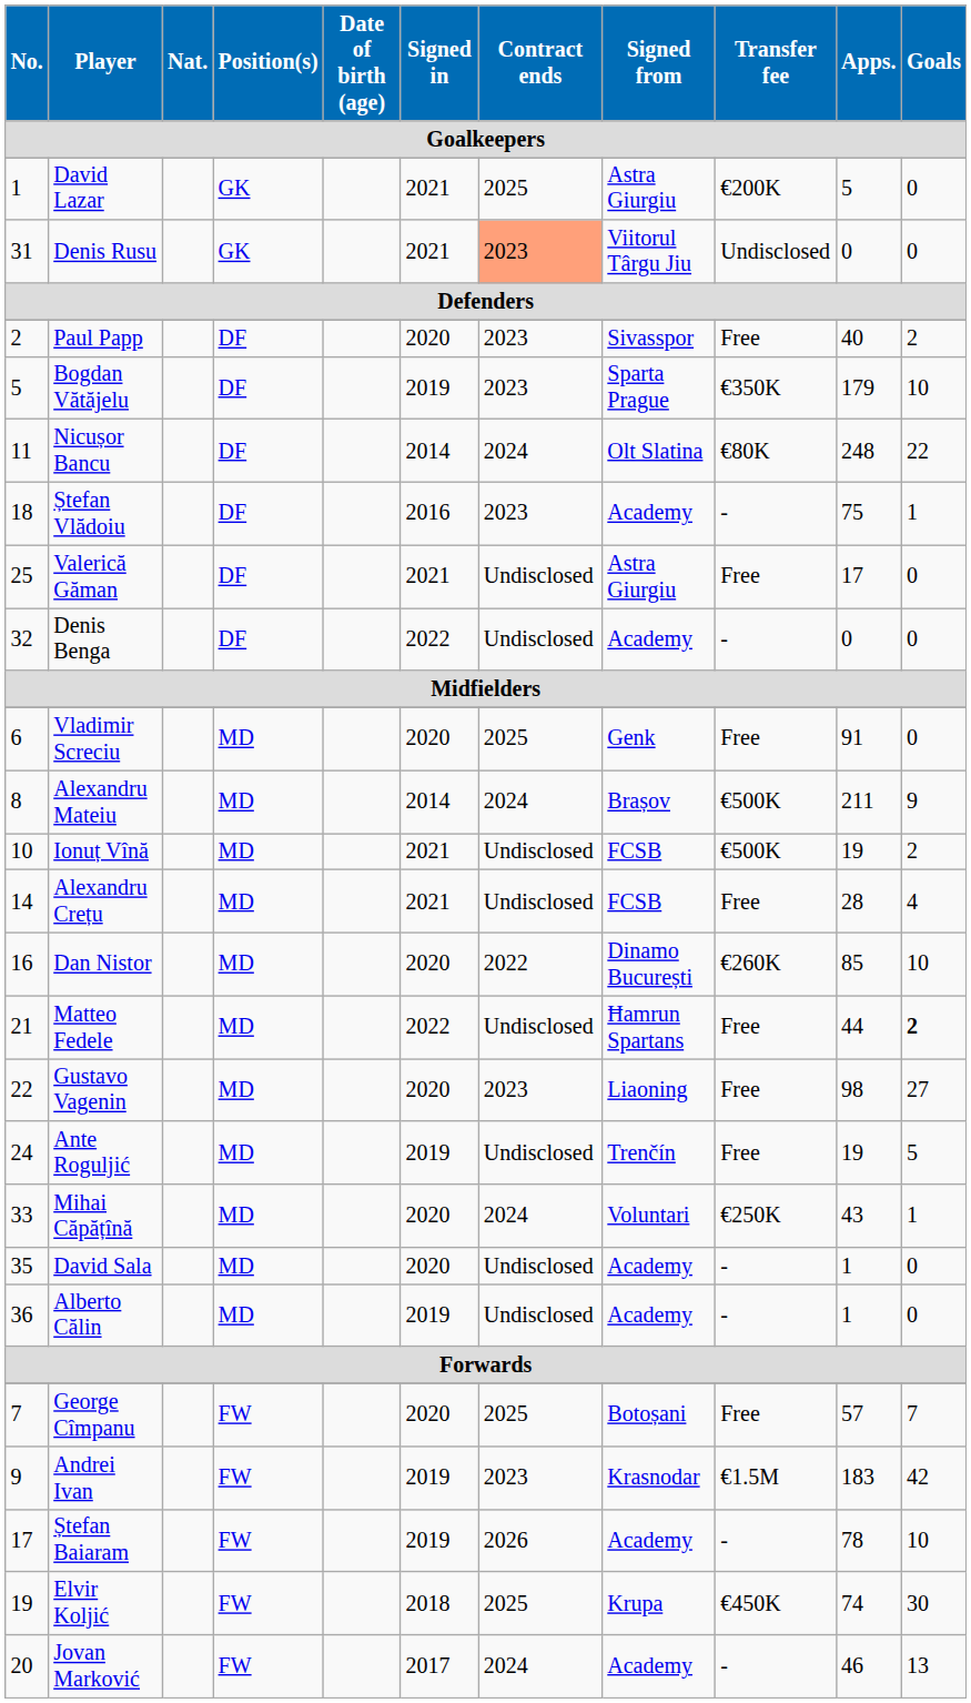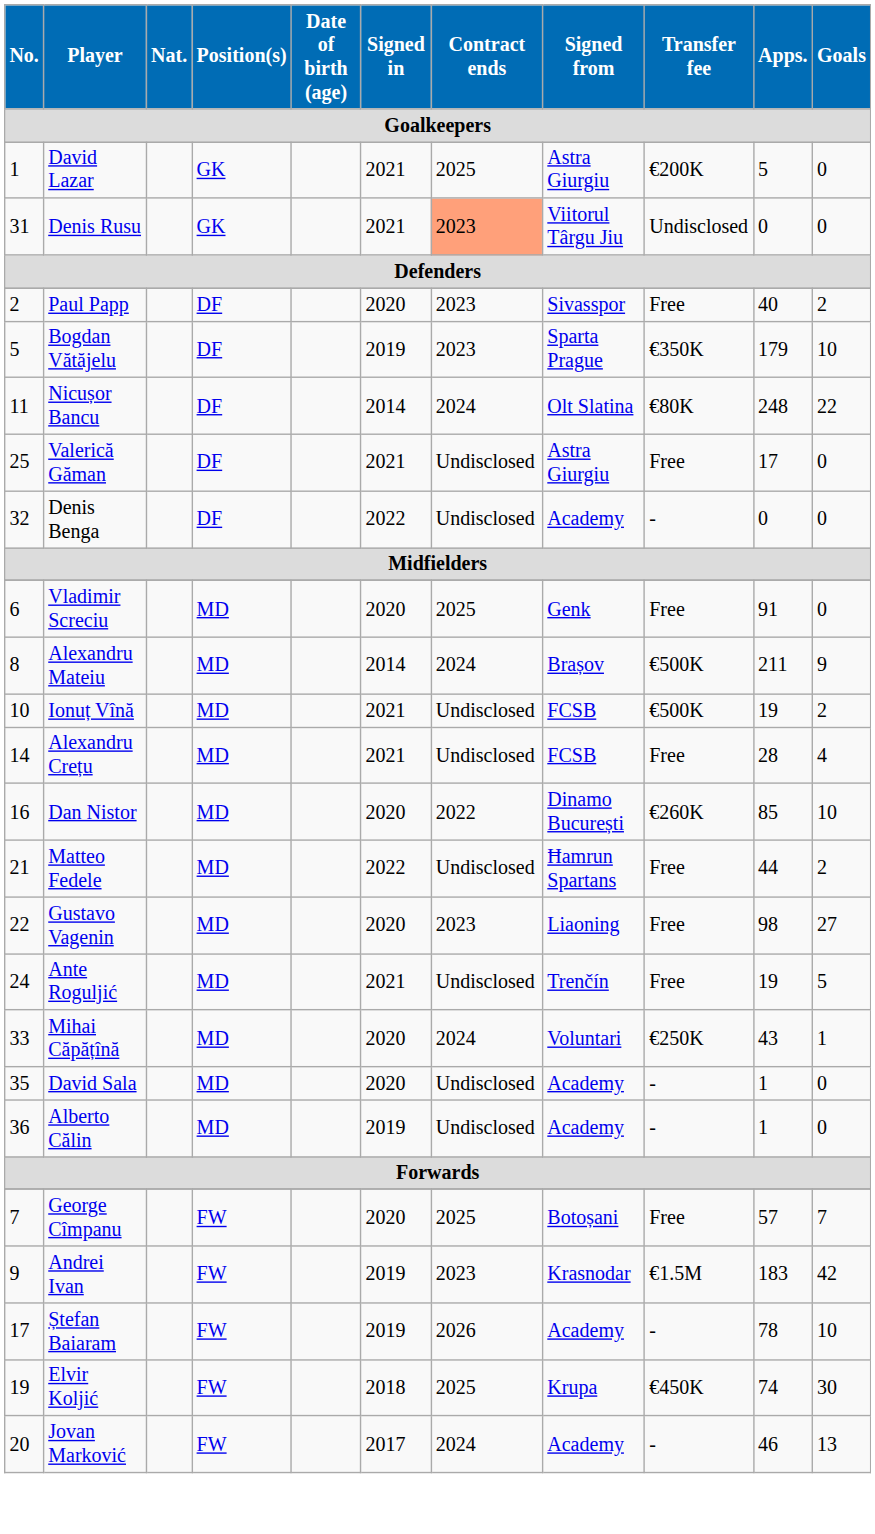 <table class="wikitable" style="text-align:left; font-size:90%; width:100%;">
 <tr>
 <th style="background:#006cb5; color:white; text-align:center;">No.</th>
 <th style="background:#006cb5; color:white; text-align:center;">Player</th>
 <th style="background:#006cb5; color:white; text-align:center;">Nat.</th>
 <th style="background:#006cb5; color:white; text-align:center;">Position(s)</th>
 <th style="background:#006cb5; color:white; text-align:center;">Date of birth (age)</th>
 <th style="background:#006cb5; color:white; text-align:center;">Signed in</th>
 <th style="background:#006cb5; color:white; text-align:center;">Contract ends</th>
 <th style="background:#006cb5; color:white; text-align:center;">Signed from</th>
 <th style="background:#006cb5; color:white; text-align:center;">Transfer fee</th>
 <th style="background:#006cb5; color:white; text-align:center;">Apps.</th>
 <th style="background:#006cb5; color:white; text-align:center;">Goals</th>
 </tr>
 <tr>
 <th colspan=11 style="background:#dcdcdc; text-align:center;">Goalkeepers</th>
 </tr>
 <tr>
 </tr>
 <tr>
 <td>1</td>
 <td><a href='#'>David Lazar</a></td>
 <td></td>
 <td><a href='#'>GK</a></td>
 <td></td>
 <td>2021</td>
 <td>2025</td>
 <td> <a href='#'>Astra Giurgiu</a></td>
 <td>€200K</td>
 <td>5</td>
 <td>0</td>
 </tr>
 <tr>
 <td>31</td>
 <td><a href='#'>Denis Rusu</a></td>
 <td></td>
 <td><a href='#'>GK</a></td>
 <td></td>
 <td>2021</td>
 <td style="background: lightsalmon;">2023</td>
 <td> <a href='#'>Viitorul Târgu Jiu</a></td>
 <td>Undisclosed</td>
 <td>0</td>
 <td>0</td>
 </tr>
 <tr>
 <th colspan=11 style="background:#dcdcdc; text-align:center;">Defenders</th>
 </tr>
 <tr>
 </tr>
 <tr>
 <td>2</td>
 <td><a href='#'>Paul Papp</a></td>
 <td></td>
 <td><a href='#'>DF</a></td>
 <td></td>
 <td>2020</td>
 <td>2023</td>
 <td> <a href='#'>Sivasspor</a></td>
 <td>Free</td>
 <td>40</td>
 <td>2</td>
 </tr>
 <tr>
 <td>5</td>
 <td><a href='#'>Bogdan Vătăjelu</a></td>
 <td></td>
 <td><a href='#'>DF</a></td>
 <td></td>
 <td>2019</td>
 <td>2023</td>
 <td> <a href='#'>Sparta Prague</a></td>
 <td>€350K</td>
 <td>179</td>
 <td>10</td>
 </tr>
 <tr>
 <td>11</td>
 <td><a href='#'>Nicușor Bancu</a></td>
 <td></td>
 <td><a href='#'>DF</a></td>
 <td></td>
 <td>2014</td>
 <td>2024</td>
 <td> <a href='#'>Olt Slatina</a></td>
 <td>€80K</td>
 <td>248</td>
 <td>22</td>
-</tr>
-<tr>
-<td>18</td>
-<td><a href='#'>Ștefan Vlădoiu</a></td>
-<td></td>
-<td><a href='#'>DF</a></td>
-<td></td>
-<td>2016</td>
-<td>2023</td>
-<td><a href='#'>Academy</a></td>
-<td>-</td>
-<td>75</td>
-<td>1</td>
 </tr>
 <tr>
 <td>25</td>
 <td><a href='#'>Valerică Găman</a></td>
 <td></td>
 <td><a href='#'>DF</a></td>
 <td></td>
 <td>2021</td>
 <td>Undisclosed</td>
 <td> <a href='#'>Astra Giurgiu</a></td>
 <td>Free</td>
 <td>17</td>
 <td>0</td>
 </tr>
 <tr>
 <td>32</td>
 <td>Denis Benga</td>
 <td></td>
 <td><a href='#'>DF</a></td>
 <td></td>
 <td>2022</td>
 <td>Undisclosed</td>
 <td><a href='#'>Academy</a></td>
 <td>-</td>
 <td>0</td>
 <td>0</td>
 </tr>
 <tr>
 <th colspan=11 style="background:#dcdcdc; text-align:center;">Midfielders</th>
 </tr>
 <tr>
 </tr>
 <tr>
 <td>6</td>
 <td><a href='#'>Vladimir Screciu</a></td>
 <td></td>
 <td><a href='#'>MD</a></td>
 <td></td>
 <td>2020</td>
 <td>2025</td>
 <td> <a href='#'>Genk</a></td>
 <td>Free</td>
 <td>91</td>
 <td>0</td>
 </tr>
 <tr>
 <td>8</td>
 <td><a href='#'>Alexandru Mateiu</a></td>
 <td></td>
 <td><a href='#'>MD</a></td>
 <td></td>
 <td>2014</td>
 <td>2024</td>
 <td> <a href='#'>Brașov</a></td>
 <td>€500K</td>
 <td>211</td>
 <td>9</td>
 </tr>
 <tr>
 <td>10</td>
 <td><a href='#'>Ionuț Vînă</a></td>
 <td></td>
 <td><a href='#'>MD</a></td>
 <td></td>
 <td>2021</td>
 <td>Undisclosed</td>
 <td> <a href='#'>FCSB</a></td>
 <td>€500K</td>
 <td>19</td>
 <td>2</td>
 </tr>
 <tr>
 <td>14</td>
 <td><a href='#'>Alexandru Crețu</a></td>
 <td></td>
 <td><a href='#'>MD</a></td>
 <td></td>
 <td>2021</td>
 <td>Undisclosed</td>
 <td> <a href='#'>FCSB</a></td>
 <td>Free</td>
 <td>28</td>
 <td>4</td>
 </tr>
 <tr>
 <td>16</td>
 <td><a href='#'>Dan Nistor</a></td>
 <td></td>
 <td><a href='#'>MD</a></td>
 <td></td>
 <td>2020</td>
 <td>2022</td>
 <td> <a href='#'>Dinamo București</a></td>
 <td>€260K</td>
 <td>85</td>
 <td>10</td>
 </tr>
 <tr>
 <td>21</td>
 <td><a href='#'>Matteo Fedele</a></td>
 <td></td>
 <td><a href='#'>MD</a></td>
 <td></td>
 <td>2022</td>
 <td>Undisclosed</td>
 <td> <a href='#'>Ħamrun Spartans</a></td>
 <td>Free</td>
 <td>44</td>
-<td><strong>2</strong></td>
+<td>2</td>
 </tr>
 <tr>
 <td>22</td>
 <td><a href='#'>Gustavo Vagenin</a></td>
 <td></td>
 <td><a href='#'>MD</a></td>
 <td></td>
 <td>2020</td>
 <td>2023</td>
 <td> <a href='#'>Liaoning</a></td>
 <td>Free</td>
 <td>98</td>
 <td>27</td>
 </tr>
 <tr>
 <td>24</td>
 <td><a href='#'>Ante Roguljić</a></td>
 <td></td>
 <td><a href='#'>MD</a></td>
 <td></td>
-<td>2019</td>
+<td>2021</td>
 <td>Undisclosed</td>
 <td> <a href='#'>Trenčín</a></td>
 <td>Free</td>
 <td>19</td>
 <td>5</td>
 </tr>
 <tr>
 <td>33</td>
 <td><a href='#'>Mihai Căpățînă</a></td>
 <td></td>
 <td><a href='#'>MD</a></td>
 <td></td>
 <td>2020</td>
 <td>2024</td>
 <td> <a href='#'>Voluntari</a></td>
 <td>€250K</td>
 <td>43</td>
 <td>1</td>
 </tr>
 <tr>
 <td>35</td>
 <td><a href='#'>David Sala</a></td>
 <td></td>
 <td><a href='#'>MD</a></td>
 <td></td>
 <td>2020</td>
 <td>Undisclosed</td>
 <td><a href='#'>Academy</a></td>
 <td>-</td>
 <td>1</td>
 <td>0</td>
 </tr>
 <tr>
 <td>36</td>
 <td><a href='#'>Alberto Călin</a></td>
 <td></td>
 <td><a href='#'>MD</a></td>
 <td></td>
 <td>2019</td>
 <td>Undisclosed</td>
 <td><a href='#'>Academy</a></td>
 <td>-</td>
 <td>1</td>
 <td>0</td>
 </tr>
 <tr>
 <th colspan=11 style="background:#dcdcdc; text-align:center;">Forwards</th>
 </tr>
 <tr>
 </tr>
 <tr>
 <td>7</td>
 <td><a href='#'>George Cîmpanu</a></td>
 <td></td>
 <td><a href='#'>FW</a></td>
 <td></td>
 <td>2020</td>
 <td>2025</td>
 <td> <a href='#'>Botoșani</a></td>
 <td>Free</td>
 <td>57</td>
 <td>7</td>
 </tr>
 <tr>
 <td>9</td>
 <td><a href='#'>Andrei Ivan</a></td>
 <td></td>
 <td><a href='#'>FW</a></td>
 <td></td>
 <td>2019</td>
 <td>2023</td>
 <td> <a href='#'>Krasnodar</a></td>
 <td>€1.5M</td>
 <td>183</td>
 <td>42</td>
 </tr>
 <tr>
 <td>17</td>
 <td><a href='#'>Ștefan Baiaram</a></td>
 <td></td>
 <td><a href='#'>FW</a></td>
 <td></td>
 <td>2019</td>
 <td>2026</td>
 <td><a href='#'>Academy</a></td>
 <td>-</td>
 <td>78</td>
 <td>10</td>
 </tr>
 <tr>
 <td>19</td>
 <td><a href='#'>Elvir Koljić</a></td>
 <td></td>
 <td><a href='#'>FW</a></td>
 <td></td>
 <td>2018</td>
 <td>2025</td>
 <td> <a href='#'>Krupa</a></td>
 <td>€450K</td>
 <td>74</td>
 <td>30</td>
 </tr>
 <tr>
 <td>20</td>
 <td><a href='#'>Jovan Marković</a></td>
 <td></td>
 <td><a href='#'>FW</a></td>
 <td></td>
 <td>2017</td>
 <td>2024</td>
 <td><a href='#'>Academy</a></td>
 <td>-</td>
 <td>46</td>
 <td>13</td>
 </tr>
 </table>
